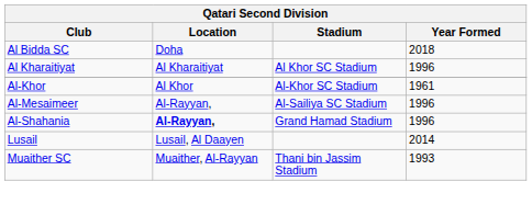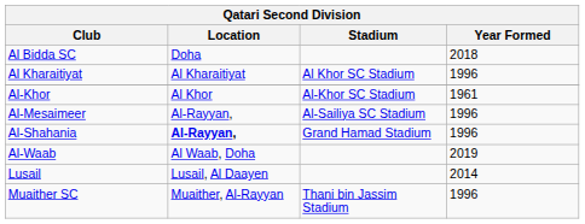 <table class="wikitable">
 <tr>
 <th colspan="4">Qatari Second Division</th>
 </tr>
 <tr>
 <th style="width:200px;">Club</th>
 <th style="width:160px;">Location</th>
 <th style="width:180px;">Stadium</th>
 <th style="width:160px;">Year Formed</th>
 </tr>
 <tr style="vertical-align:top;">
 <td><a href='#'>Al Bidda SC</a></td>
 <td><a href='#'>Doha</a></td>
 <td></td>
 <td>2018</td>
 </tr>
 <tr style="vertical-align:top;">
 <td><a href='#'>Al Kharaitiyat</a></td>
 <td><a href='#'>Al Kharaitiyat</a></td>
 <td><a href='#'>Al Khor SC Stadium</a></td>
 <td>1996</td>
 </tr>
 <tr>
 </tr>
 <tr style="vertical-align:top;">
 <td><a href='#'>Al-Khor</a></td>
 <td><a href='#'>Al Khor</a></td>
 <td><a href='#'>Al-Khor SC Stadium</a></td>
 <td>1961</td>
 </tr>
 <tr style="vertical-align:top;">
 <td><a href='#'>Al-Mesaimeer</a></td>
 <td><a href='#'>Al-Rayyan</a>,</td>
 <td><a href='#'>Al-Sailiya SC Stadium</a></td>
 <td>1996</td>
 </tr>
 <tr style="vertical-align:top;">
 <td><a href='#'>Al-Shahania</a></td>
 <td><strong><a href='#'>Al-Rayyan</a>,</strong></td>
 <td><a href='#'>Grand Hamad Stadium</a></td>
 <td>1996</td>
 </tr>
 <tr style="vertical-align:top;">
+<td><a href='#'>Al-Waab</a></td>
+<td><a href='#'>Al Waab</a>, <a href='#'>Doha</a></td>
+<td></td>
+<td>2019</td>
+</tr>
+<tr style="vertical-align:top;">
 <td><a href='#'>Lusail</a></td>
 <td><a href='#'>Lusail</a>, <a href='#'>Al Daayen</a></td>
 <td></td>
 <td>2014</td>
 </tr>
 <tr style="vertical-align:top;">
 <td><a href='#'>Muaither SC</a></td>
 <td><a href='#'>Muaither</a>, <a href='#'>Al-Rayyan</a></td>
 <td><a href='#'>Thani bin Jassim Stadium</a></td>
-<td>1993</td>
+<td>1996</td>
 </tr>
 </table>
